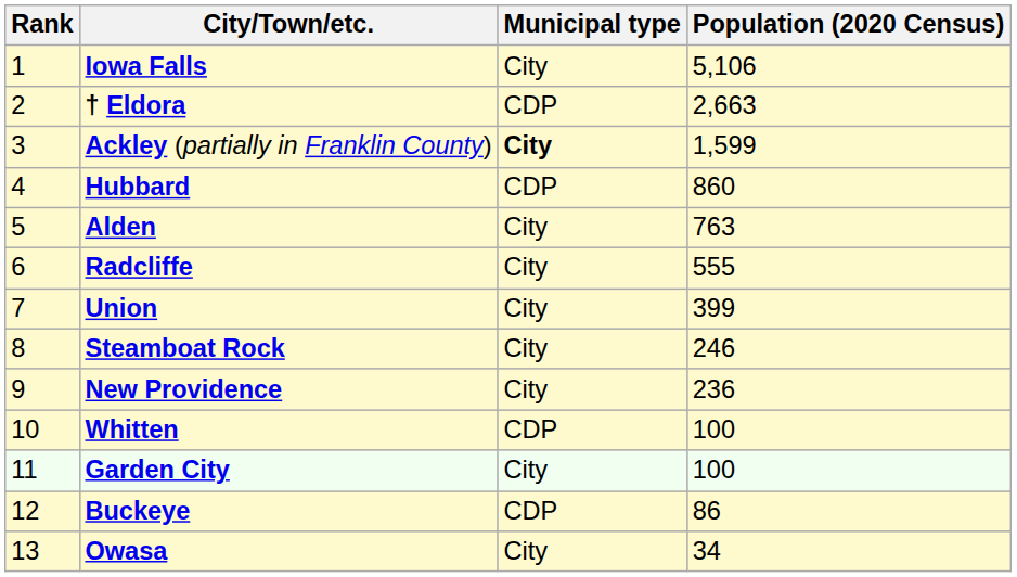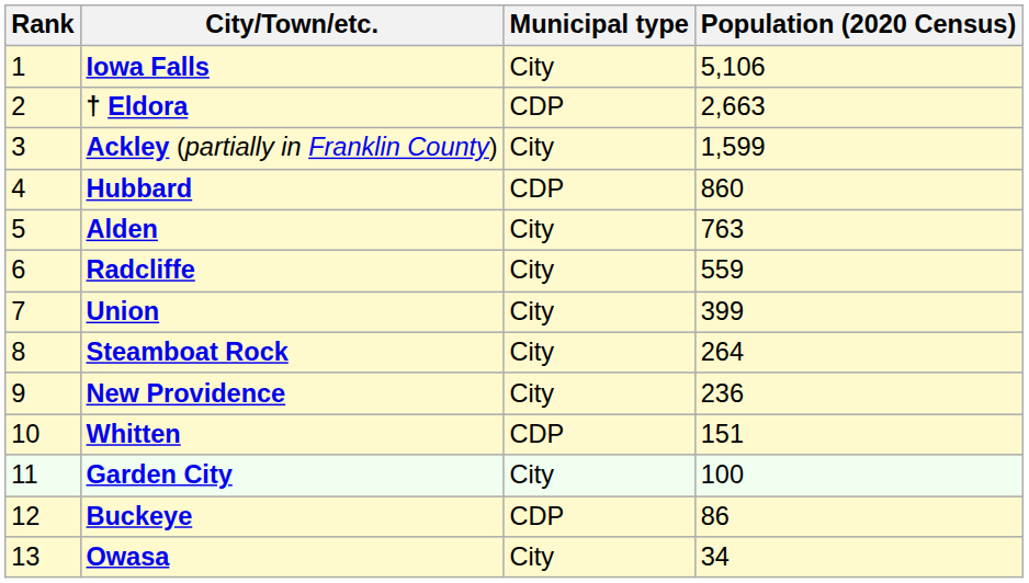 <table class="wikitable sortable">
 <tr>
 <th>Rank</th>
 <th>City/Town/etc.</th>
 <th>Municipal type</th>
 <th>Population (2020 Census)</th>
 </tr>
 <tr style="background-color:#FFFACD;">
 <td>1</td>
 <td><strong><a href='#'>Iowa Falls</a></strong></td>
 <td>City</td>
 <td>5,106</td>
 </tr>
 <tr style="background-color:#FFFACD;">
 <td>2</td>
 <td><strong>†</strong> <strong><a href='#'>Eldora</a></strong></td>
 <td>CDP</td>
 <td>2,663</td>
 </tr>
 <tr style="background-color:#FFFACD;">
 <td>3</td>
 <td><strong><a href='#'>Ackley</a></strong> (<em>partially in <a href='#'>Franklin County</a></em>)</td>
-<td><strong>City</strong></td>
+<td>City</td>
 <td>1,599</td>
 </tr>
 <tr style="background-color:#FFFACD;">
 <td>4</td>
 <td><strong><a href='#'>Hubbard</a></strong></td>
 <td>CDP</td>
 <td>860</td>
 </tr>
 <tr style="background-color:#FFFACD;">
 <td>5</td>
 <td><strong><a href='#'>Alden</a></strong></td>
 <td>City</td>
 <td>763</td>
 </tr>
 <tr style="background-color:#FFFACD;">
 <td>6</td>
 <td><strong><a href='#'>Radcliffe</a></strong></td>
 <td>City</td>
-<td>555</td>
+<td>559</td>
 </tr>
 <tr style="background-color:#FFFACD;">
 <td>7</td>
 <td><strong><a href='#'>Union</a></strong></td>
 <td>City</td>
 <td>399</td>
 </tr>
 <tr style="background-color:#FFFACD;">
 <td>8</td>
 <td><strong><a href='#'>Steamboat Rock</a></strong></td>
 <td>City</td>
-<td>246</td>
+<td>264</td>
 </tr>
 <tr style="background-color:#FFFACD;">
 <td>9</td>
 <td><strong><a href='#'>New Providence</a></strong></td>
 <td>City</td>
 <td>236</td>
 </tr>
 <tr style="background-color:#FFFACD;">
 <td>10</td>
 <td><strong><a href='#'>Whitten</a></strong></td>
 <td>CDP</td>
-<td>100</td>
+<td>151</td>
 </tr>
 <tr style="background-color:#F0FFF0;">
 <td>11</td>
 <td><strong><a href='#'>Garden City</a></strong></td>
 <td>City</td>
 <td>100</td>
 </tr>
 <tr style="background-color:#FFFACD;">
 <td>12</td>
 <td><strong><a href='#'>Buckeye</a></strong></td>
 <td>CDP</td>
 <td>86</td>
 </tr>
 <tr style="background-color:#FFFACD;">
 <td>13</td>
 <td><strong><a href='#'>Owasa</a></strong></td>
 <td>City</td>
 <td>34</td>
 </tr>
 </table>
